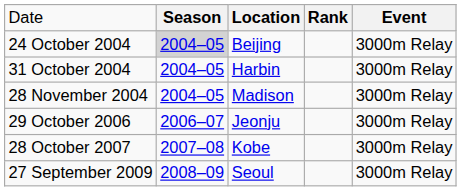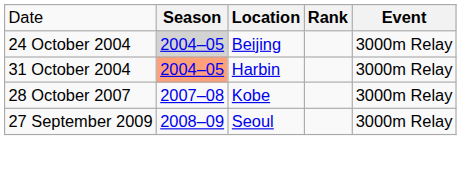 <table class="wikitable sortable" style="font-size:90%" style="text-align:center">
 <tr>
 <td>Date</td>
 <th>Season</th>
 <th>Location</th>
 <th>Rank</th>
 <th>Event</th>
 </tr>
 <tr>
 <td>24 October 2004</td>
 <td style="background: lightgrey;"><a href='#'>2004–05</a></td>
 <td><a href='#'>Beijing</a></td>
 <td></td>
 <td>3000m Relay</td>
 </tr>
 <tr>
 <td>31 October 2004</td>
-<td><a href='#'>2004–05</a></td>
+<td style="background: lightsalmon;"><a href='#'>2004–05</a></td>
 <td><a href='#'>Harbin</a></td>
-<td></td>
-<td>3000m Relay</td>
-</tr>
-<tr>
-<td>28 November 2004</td>
-<td><a href='#'>2004–05</a></td>
-<td><a href='#'>Madison</a></td>
-<td></td>
-<td>3000m Relay</td>
-</tr>
-<tr>
-<td>29 October 2006</td>
-<td><a href='#'>2006–07</a></td>
-<td><a href='#'>Jeonju</a></td>
 <td></td>
 <td>3000m Relay</td>
 </tr>
 <tr>
 <td>28 October 2007</td>
 <td><a href='#'>2007–08</a></td>
 <td><a href='#'>Kobe</a></td>
 <td></td>
 <td>3000m Relay</td>
 </tr>
 <tr>
 <td>27 September 2009</td>
 <td><a href='#'>2008–09</a></td>
 <td><a href='#'>Seoul</a></td>
 <td></td>
 <td>3000m Relay</td>
 </tr>
 </table>
